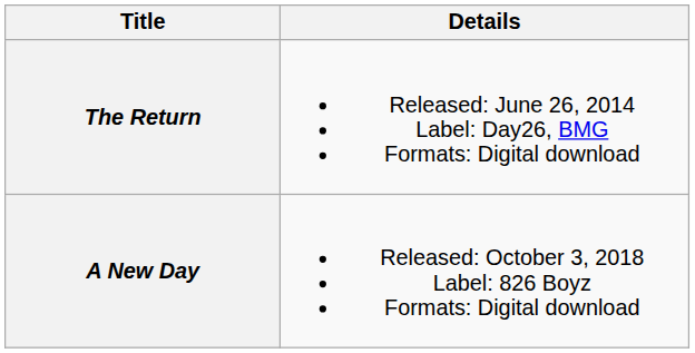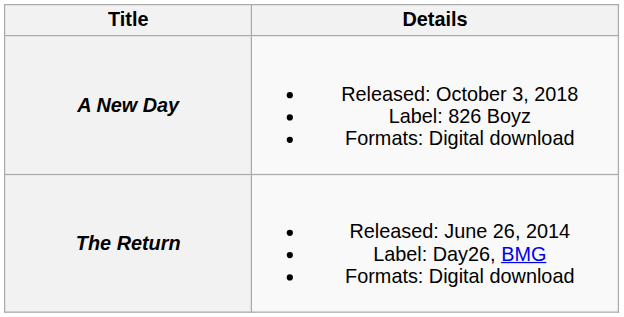 <table class="wikitable plainrowheaders" style="text-align:center;" border="1">
 <tr>
 <th scope="col" style="width:12em;">Title</th>
 <th scope="col" style="width:18em;">Details</th>
 </tr>
 <tr>
+<th scope="row"><em>A New Day</em></th>
+<td><br><ul><li>Released: October 3, 2018</li><li>Label: 826 Boyz</li><li>Formats: Digital download</li></ul></td>
+</tr>
+<tr>
 <th scope="row"><em>The Return</em></th>
 <td><br><ul><li>Released: June 26, 2014</li><li>Label: Day26, <a href='#'>BMG</a></li><li>Formats: Digital download</li></ul></td>
 </tr>
-<tr>
-<th scope="row"><em>A New Day</em></th>
-<td><br><ul><li>Released: October 3, 2018</li><li>Label: 826 Boyz</li><li>Formats: Digital download</li></ul></td>
-</tr>
 </table>
